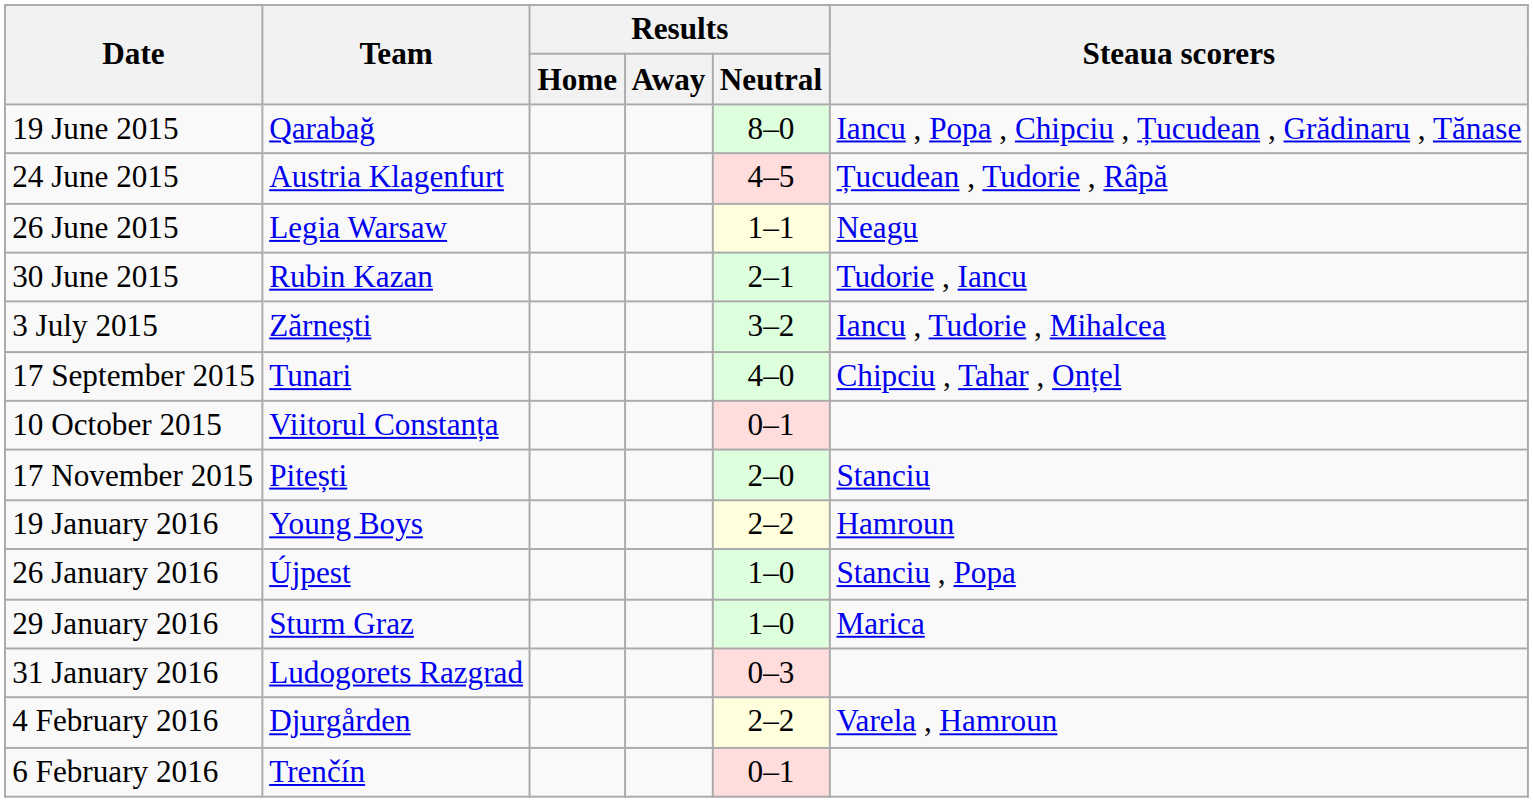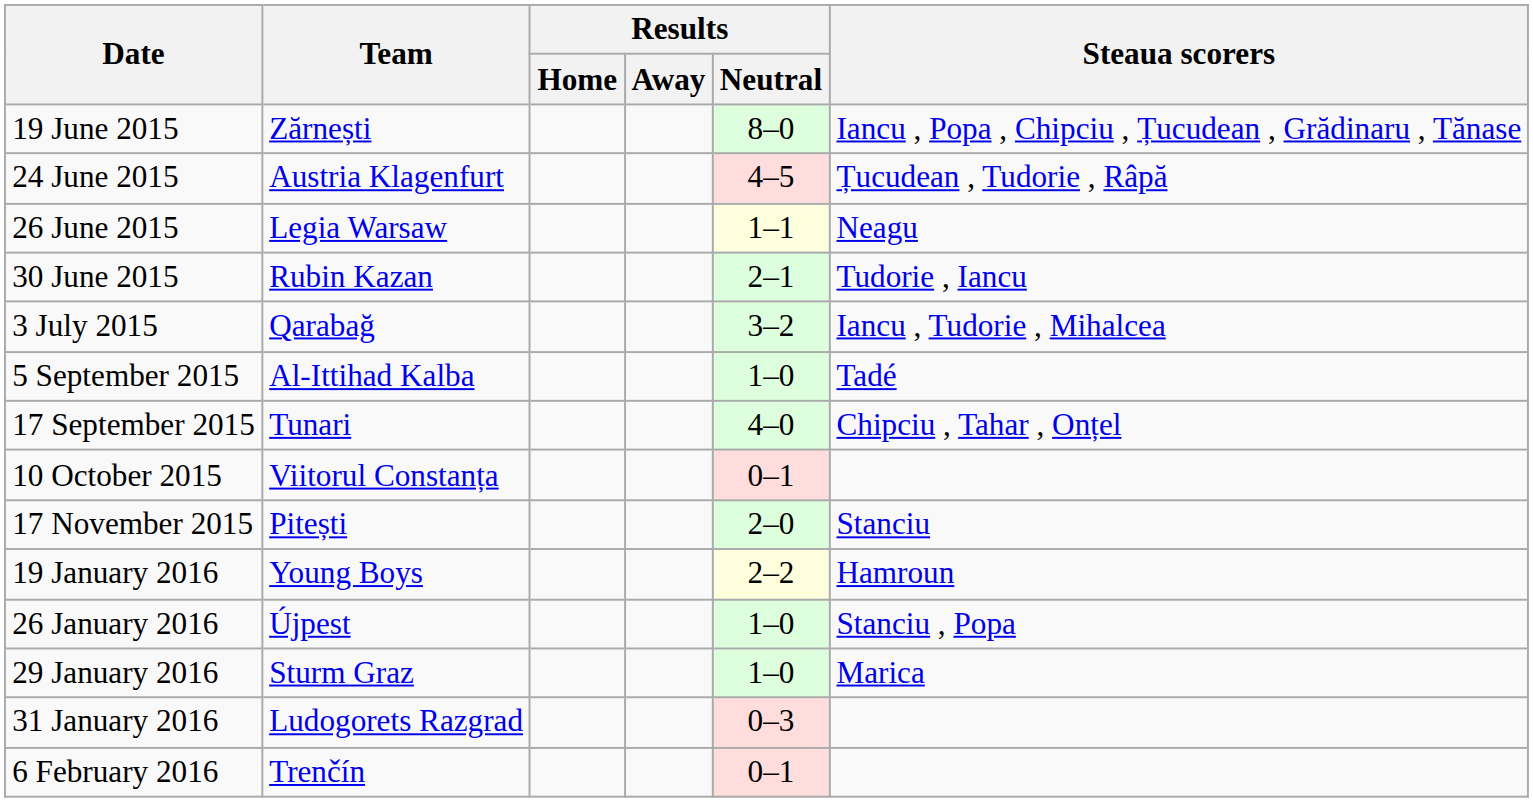 <table class="wikitable" style="text-align:center">
 <tr>
 <th rowspan=2>Date</th>
 <th rowspan=2>Team</th>
 <th colspan=3>Results</th>
 <th rowspan=2>Steaua scorers</th>
 </tr>
 <tr>
 <th width=10>Home</th>
 <th width=10>Away</th>
 <th width=10>Neutral</th>
 </tr>
 <tr>
 <td align=left>19 June 2015</td>
-<td align=left> <a href='#'>Qarabağ</a></td>
+<td align=left> <a href='#'>Zărnești</a></td>
 <td></td>
 <td></td>
 <td bgcolor="#ddffdd">8–0</td>
 <td align=left><a href='#'>Iancu</a> , <a href='#'>Popa</a> , <a href='#'>Chipciu</a> , <a href='#'>Țucudean</a> , <a href='#'>Grădinaru</a> , <a href='#'>Tănase</a> </td>
 </tr>
 <tr>
 <td align=left>24 June 2015</td>
 <td align=left> <a href='#'>Austria Klagenfurt</a></td>
 <td></td>
 <td></td>
 <td bgcolor="#ffdddd">4–5</td>
 <td align=left><a href='#'>Țucudean</a> , <a href='#'>Tudorie</a> , <a href='#'>Râpă</a> </td>
 </tr>
 <tr>
 <td align=left>26 June 2015</td>
 <td align=left> <a href='#'>Legia Warsaw</a></td>
 <td></td>
 <td></td>
 <td style="background:#ffd;">1–1</td>
 <td align=left><a href='#'>Neagu</a> </td>
 </tr>
 <tr>
 <td align=left>30 June 2015</td>
 <td align=left> <a href='#'>Rubin Kazan</a></td>
 <td></td>
 <td></td>
 <td bgcolor="#ddffdd">2–1</td>
 <td align=left><a href='#'>Tudorie</a> , <a href='#'>Iancu</a> </td>
 </tr>
 <tr>
 <td align=left>3 July 2015</td>
-<td align=left> <a href='#'>Zărnești</a></td>
+<td align=left> <a href='#'>Qarabağ</a></td>
 <td></td>
 <td></td>
 <td bgcolor="#ddffdd">3–2</td>
 <td align=left><a href='#'>Iancu</a> , <a href='#'>Tudorie</a> , <a href='#'>Mihalcea</a> </td>
+</tr>
+<tr>
+<td align=left>5 September 2015</td>
+<td align=left> <a href='#'>Al-Ittihad Kalba</a></td>
+<td></td>
+<td></td>
+<td bgcolor="#ddffdd">1–0</td>
+<td align=left><a href='#'>Tadé</a> </td>
 </tr>
 <tr>
 <td align=left>17 September 2015</td>
 <td align=left> <a href='#'>Tunari</a></td>
 <td></td>
 <td></td>
 <td bgcolor="#ddffdd">4–0</td>
 <td align=left><a href='#'>Chipciu</a> , <a href='#'>Tahar</a> , <a href='#'>Onțel</a> </td>
 </tr>
 <tr>
 <td align=left>10 October 2015</td>
 <td align=left> <a href='#'>Viitorul Constanța</a></td>
 <td></td>
 <td></td>
 <td bgcolor="#ffdddd">0–1</td>
 <td align=left></td>
 </tr>
 <tr>
 <td align=left>17 November 2015</td>
 <td align=left> <a href='#'>Pitești</a></td>
 <td></td>
 <td></td>
 <td bgcolor="#ddffdd">2–0</td>
 <td align=left><a href='#'>Stanciu</a> </td>
 </tr>
 <tr>
 <td align=left>19 January 2016</td>
 <td align=left> <a href='#'>Young Boys</a></td>
 <td></td>
 <td></td>
 <td style="background:#ffd;">2–2</td>
 <td align=left><a href='#'>Hamroun</a> </td>
 </tr>
 <tr>
 <td align=left>26 January 2016</td>
 <td align=left> <a href='#'>Újpest</a></td>
 <td></td>
 <td></td>
 <td bgcolor="#ddffdd">1–0</td>
 <td align=left><a href='#'>Stanciu</a> , <a href='#'>Popa</a> </td>
 </tr>
 <tr>
 <td align=left>29 January 2016</td>
 <td align=left> <a href='#'>Sturm Graz</a></td>
 <td></td>
 <td></td>
 <td bgcolor="#ddffdd">1–0</td>
 <td align=left><a href='#'>Marica</a> </td>
 </tr>
 <tr>
 <td align=left>31 January 2016</td>
 <td align=left> <a href='#'>Ludogorets Razgrad</a></td>
 <td></td>
 <td></td>
 <td bgcolor="#ffdddd">0–3</td>
 <td align=left></td>
 </tr>
 <tr>
-<td align=left>4 February 2016</td>
-<td align=left> <a href='#'>Djurgården</a></td>
-<td></td>
-<td></td>
-<td style="background:#ffd;">2–2</td>
-<td align=left><a href='#'>Varela</a> , <a href='#'>Hamroun</a> </td>
-</tr>
-<tr>
 <td align=left>6 February 2016</td>
 <td align=left> <a href='#'>Trenčín</a></td>
 <td></td>
 <td></td>
 <td bgcolor="#ffdddd">0–1</td>
 <td align=left></td>
 </tr>
 </table>
